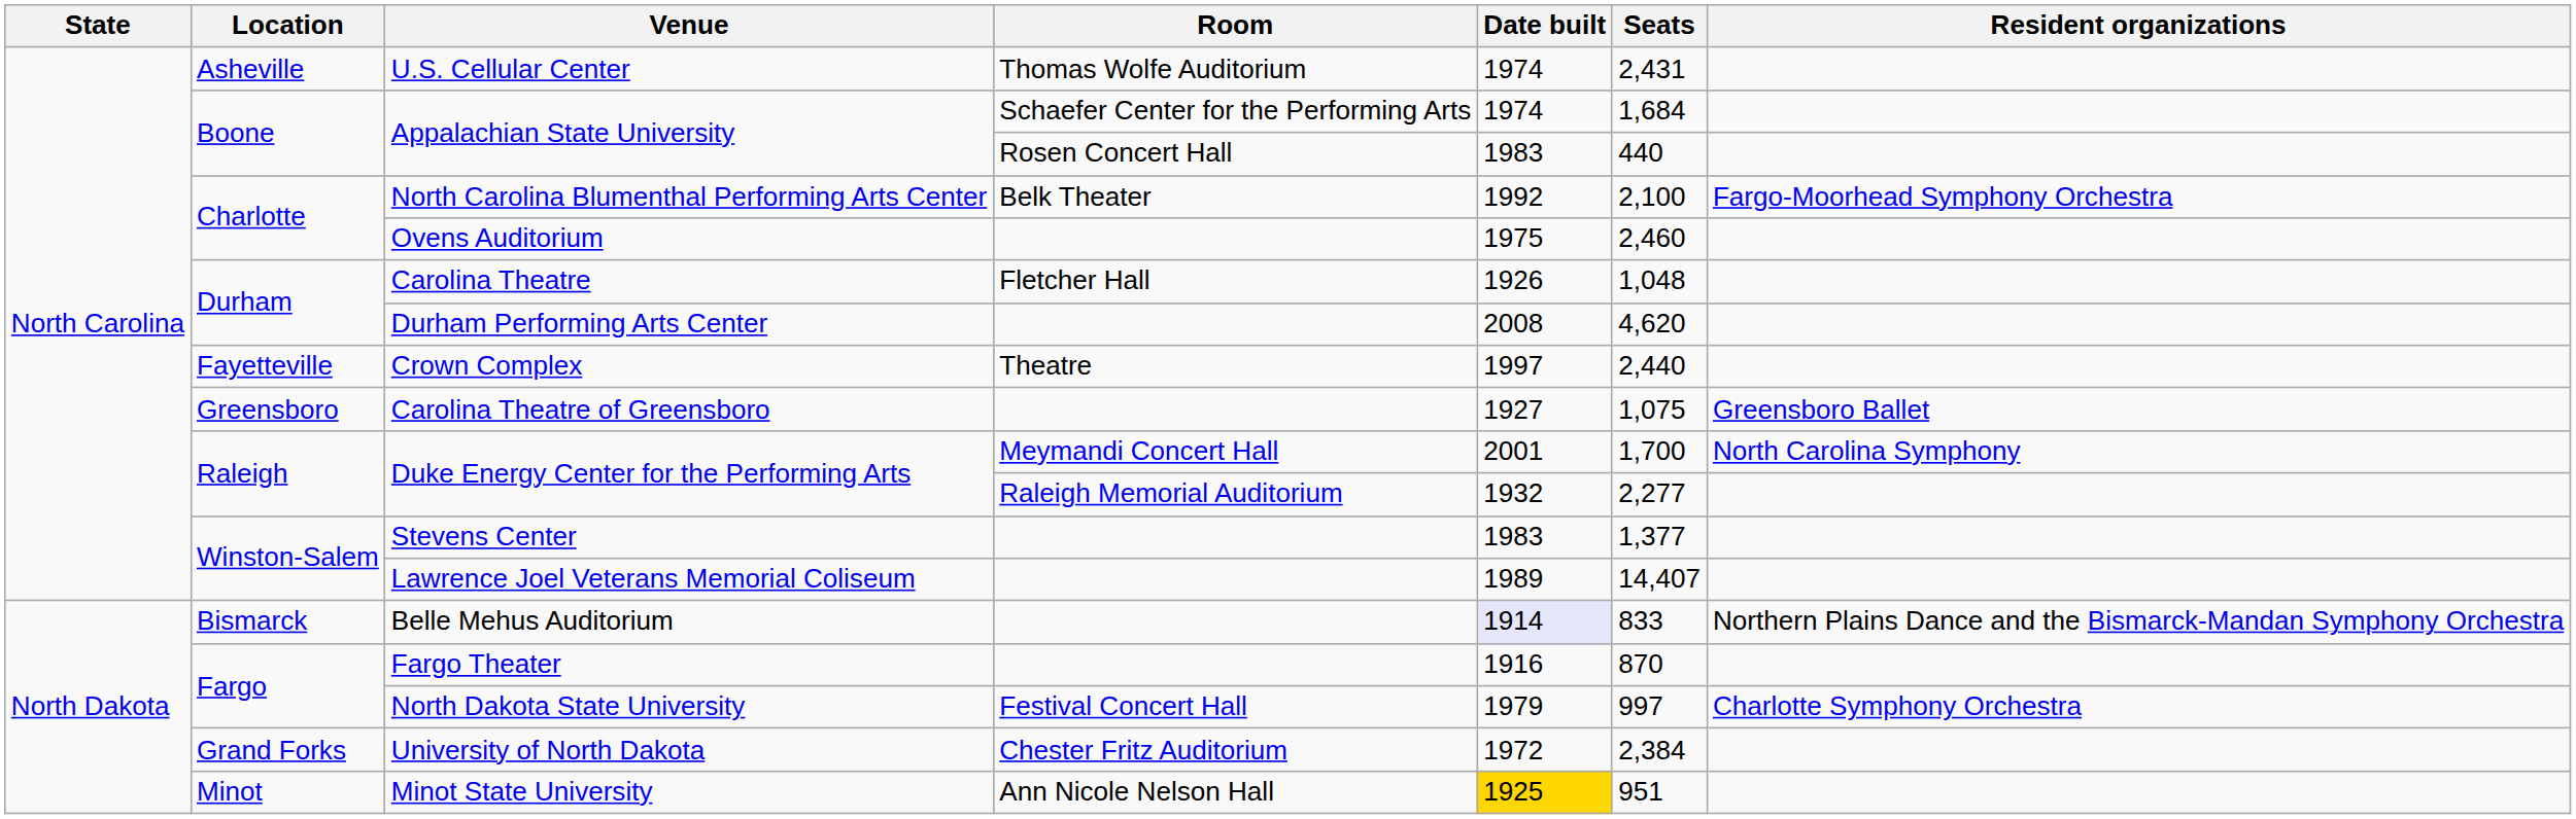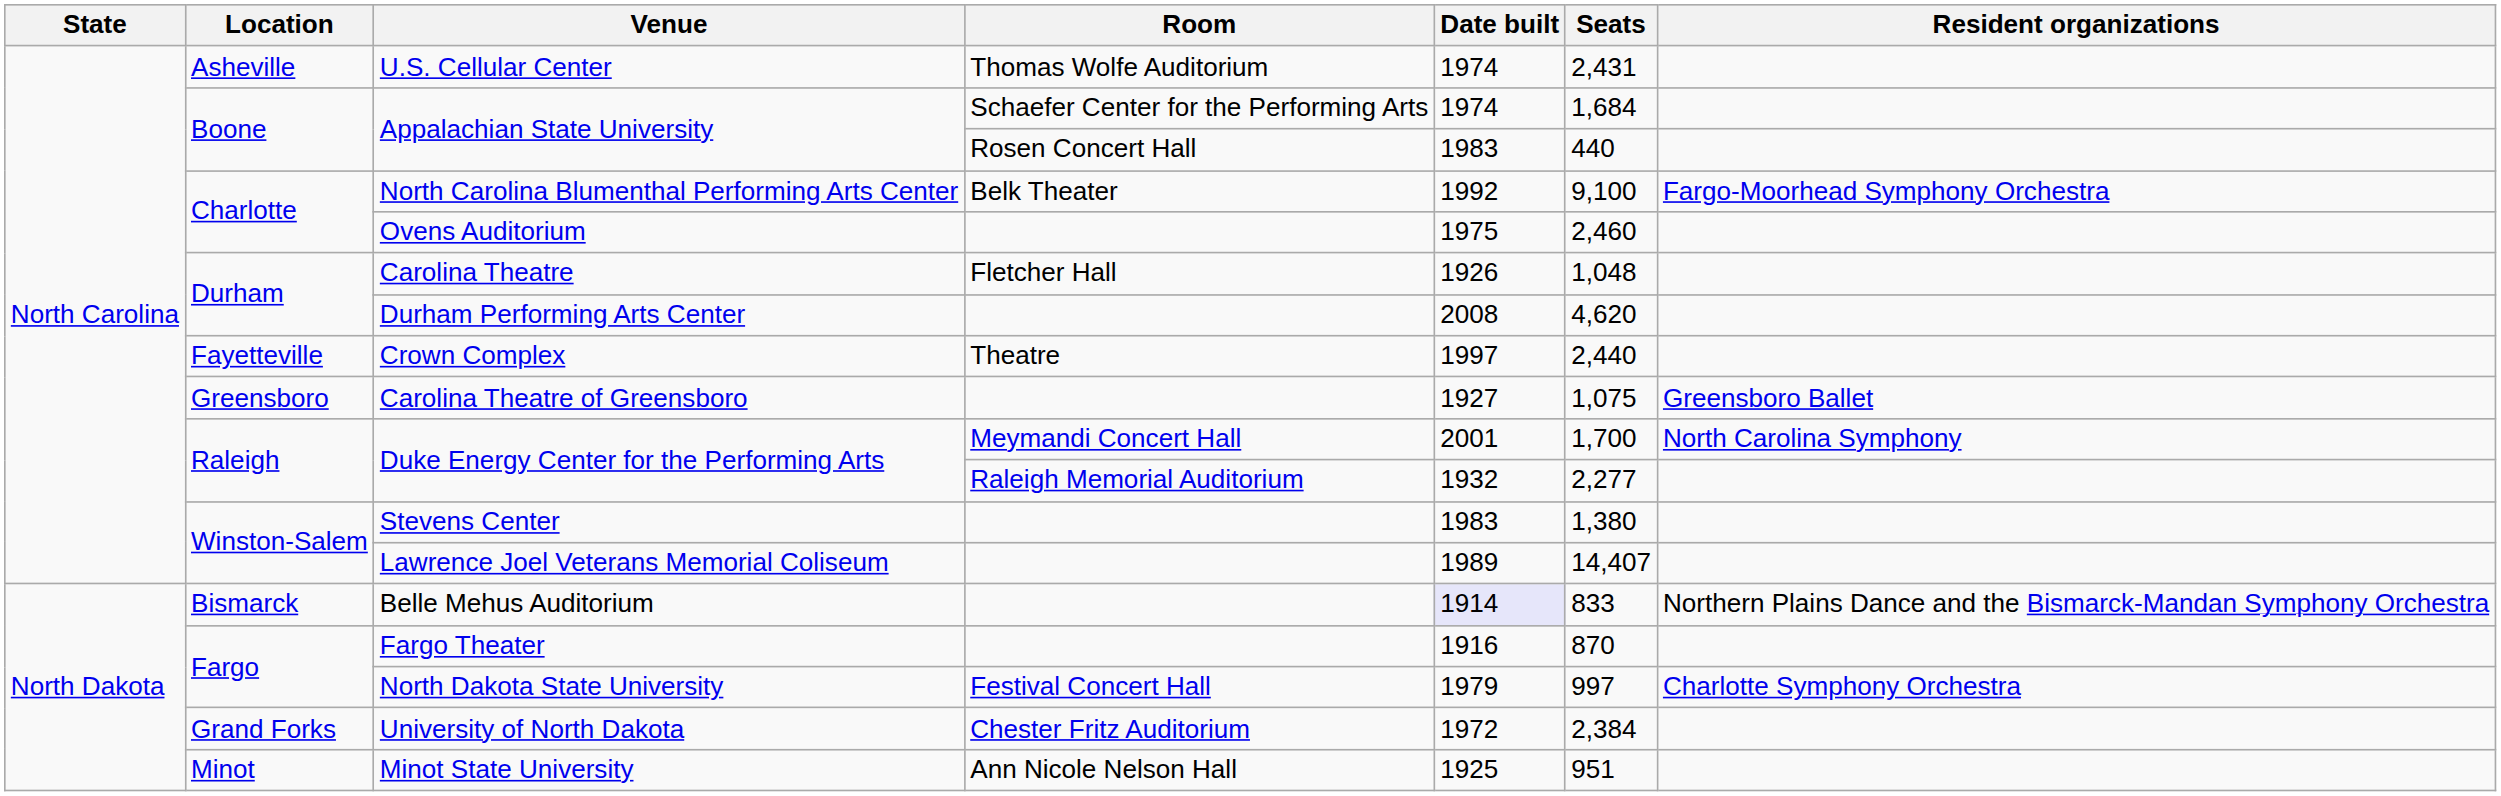 <table class="wikitable sortable">
 <tr>
 <th>State</th>
 <th>Location</th>
 <th>Venue</th>
 <th>Room</th>
 <th>Date built</th>
 <th>Seats</th>
 <th>Resident organizations</th>
 </tr>
 <tr>
 <td rowspan=13><a href='#'>North Carolina</a></td>
 <td><a href='#'>Asheville</a></td>
 <td><a href='#'>U.S. Cellular Center</a></td>
 <td>Thomas Wolfe Auditorium</td>
 <td>1974</td>
 <td>2,431</td>
 <td></td>
 </tr>
 <tr>
 <td rowspan=2><a href='#'>Boone</a></td>
 <td rowspan=2><a href='#'>Appalachian State University</a></td>
 <td>Schaefer Center for the Performing Arts</td>
 <td>1974</td>
 <td>1,684</td>
 <td></td>
 </tr>
 <tr>
 <td>Rosen Concert Hall</td>
 <td>1983</td>
 <td>440</td>
 <td></td>
 </tr>
 <tr>
 <td rowspan=2><a href='#'>Charlotte</a></td>
 <td><a href='#'>North Carolina Blumenthal Performing Arts Center</a></td>
 <td>Belk Theater</td>
 <td>1992</td>
-<td>2,100</td>
+<td>9,100</td>
 <td><a href='#'>Fargo-Moorhead Symphony Orchestra</a></td>
 </tr>
 <tr>
 <td><a href='#'>Ovens Auditorium</a></td>
 <td></td>
 <td>1975</td>
 <td>2,460</td>
 <td></td>
 </tr>
 <tr>
 <td rowspan=2><a href='#'>Durham</a></td>
 <td><a href='#'>Carolina Theatre</a></td>
 <td>Fletcher Hall</td>
 <td>1926</td>
 <td>1,048</td>
 <td></td>
 </tr>
 <tr>
 <td><a href='#'>Durham Performing Arts Center</a></td>
 <td></td>
 <td>2008</td>
 <td>4,620</td>
 <td></td>
 </tr>
 <tr>
 <td><a href='#'>Fayetteville</a></td>
 <td><a href='#'>Crown Complex</a></td>
 <td>Theatre</td>
 <td>1997</td>
 <td>2,440</td>
 <td></td>
 </tr>
 <tr>
 <td><a href='#'>Greensboro</a></td>
 <td><a href='#'>Carolina Theatre of Greensboro</a></td>
 <td></td>
 <td>1927</td>
 <td>1,075</td>
 <td><a href='#'>Greensboro Ballet</a></td>
 </tr>
 <tr>
 <td rowspan=2><a href='#'>Raleigh</a></td>
 <td rowspan=2><a href='#'>Duke Energy Center for the Performing Arts</a></td>
 <td><a href='#'>Meymandi Concert Hall</a></td>
 <td>2001</td>
 <td>1,700</td>
 <td><a href='#'>North Carolina Symphony</a></td>
 </tr>
 <tr>
 <td><a href='#'>Raleigh Memorial Auditorium</a></td>
 <td>1932</td>
 <td>2,277</td>
 <td></td>
 </tr>
 <tr>
 <td rowspan=2><a href='#'>Winston-Salem</a></td>
 <td><a href='#'>Stevens Center</a></td>
 <td></td>
 <td>1983</td>
-<td>1,377</td>
+<td>1,380</td>
 <td></td>
 </tr>
 <tr>
 <td><a href='#'>Lawrence Joel Veterans Memorial Coliseum</a></td>
 <td></td>
 <td>1989</td>
 <td>14,407</td>
 <td></td>
 </tr>
 <tr>
 <td rowspan=5><a href='#'>North Dakota</a></td>
 <td><a href='#'>Bismarck</a></td>
 <td>Belle Mehus Auditorium</td>
 <td></td>
 <td style="background: lavender;">1914</td>
 <td>833</td>
 <td>Northern Plains Dance and the <a href='#'>Bismarck-Mandan Symphony Orchestra</a></td>
 </tr>
 <tr>
 <td rowspan=2><a href='#'>Fargo</a></td>
 <td><a href='#'>Fargo Theater</a></td>
 <td></td>
 <td>1916</td>
 <td>870</td>
 <td></td>
 </tr>
 <tr>
 <td><a href='#'>North Dakota State University</a></td>
 <td><a href='#'>Festival Concert Hall</a></td>
 <td>1979</td>
 <td>997</td>
 <td><a href='#'>Charlotte Symphony Orchestra</a></td>
 </tr>
 <tr>
 <td><a href='#'>Grand Forks</a></td>
 <td><a href='#'>University of North Dakota</a></td>
 <td><a href='#'>Chester Fritz Auditorium</a></td>
 <td>1972</td>
 <td>2,384</td>
 <td></td>
 </tr>
 <tr>
 <td><a href='#'>Minot</a></td>
 <td><a href='#'>Minot State University</a></td>
 <td>Ann Nicole Nelson Hall</td>
-<td style="background: gold;">1925</td>
+<td>1925</td>
 <td>951</td>
 <td></td>
 </tr>
 </table>
